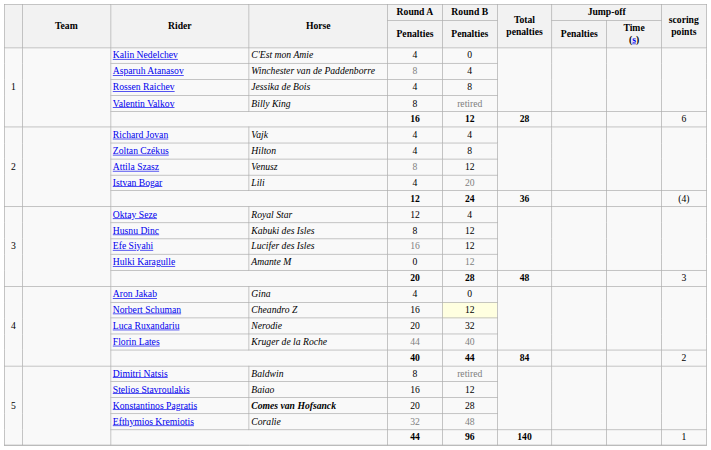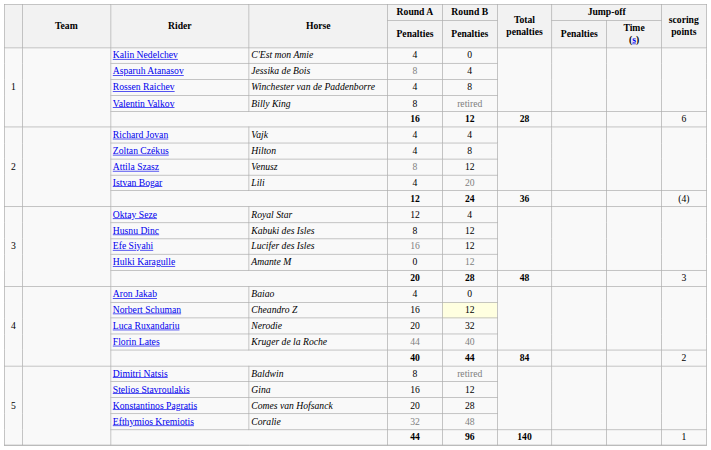 <table class="wikitable" style="font-size: 90%">
 <tr>
 <th rowspan=2 width=20></th>
 <th rowspan=2 width=125>Team</th>
 <th rowspan=2 width=200>Rider</th>
 <th rowspan=2 width=200>Horse</th>
 <th>Round A</th>
 <th>Round B</th>
 <th rowspan=2 width=75>Total penalties</th>
 <th colspan=2>Jump-off</th>
 <th rowspan=2 width=60>scoring<br>points</th>
 </tr>
 <tr>
 <th width=75>Penalties</th>
 <th width=75>Penalties</th>
 <th width=75>Penalties</th>
 <th width=75>Time<br>(<a href='#'>s</a>)</th>
 </tr>
 <tr>
 <td rowspan=5 align=center>1</td>
 <td rowspan=5></td>
 <td><a href='#'>Kalin Nedelchev</a></td>
 <td><em>C'Est mon Amie</em></td>
 <td align=center>4</td>
 <td align=center>0</td>
 <td rowspan=4></td>
 <td rowspan=4></td>
 <td rowspan=4></td>
 <td rowspan=4></td>
 </tr>
 <tr>
 <td><a href='#'>Asparuh Atanasov</a></td>
-<td><em>Winchester van de Paddenborre</em></td>
+<td><em>Jessika de Bois</em></td>
 <td align=center style=color:gray>8</td>
 <td align=center>4</td>
 </tr>
 <tr>
 <td><a href='#'>Rossen Raichev</a></td>
-<td><em>Jessika de Bois</em></td>
+<td><em>Winchester van de Paddenborre</em></td>
 <td align=center>4</td>
 <td align=center>8</td>
 </tr>
 <tr>
 <td><a href='#'>Valentin Valkov</a></td>
 <td><em>Billy King</em></td>
 <td align=center>8</td>
 <td align=center style=color:gray>retired</td>
 </tr>
 <tr>
 <td colspan=2></td>
 <td align=center><strong>16</strong></td>
 <td align=center><strong>12</strong></td>
 <td align=center><strong>28</strong></td>
 <td></td>
 <td></td>
 <td align=center>6</td>
 </tr>
 <tr>
 <td rowspan=5 align=center>2</td>
 <td rowspan=5></td>
 <td><a href='#'>Richard Jovan</a></td>
 <td><em>Vajk</em></td>
 <td align=center>4</td>
 <td align=center>4</td>
 <td rowspan=4></td>
 <td rowspan=4></td>
 <td rowspan=4></td>
 <td rowspan=4></td>
 </tr>
 <tr>
 <td><a href='#'>Zoltan Czékus</a></td>
 <td><em>Hilton</em></td>
 <td align=center>4</td>
 <td align=center>8</td>
 </tr>
 <tr>
 <td><a href='#'>Attila Szasz</a></td>
 <td><em>Venusz</em></td>
 <td align=center style=color:gray>8</td>
 <td align=center>12</td>
 </tr>
 <tr>
 <td><a href='#'>Istvan Bogar</a></td>
 <td><em>Lili</em></td>
 <td align=center>4</td>
 <td align=center style=color:gray>20</td>
 </tr>
 <tr>
 <td colspan=2></td>
 <td align=center><strong>12</strong></td>
 <td align=center><strong>24</strong></td>
 <td align=center><strong>36</strong></td>
 <td></td>
 <td></td>
 <td align=center>(4)</td>
 </tr>
 <tr>
 <td rowspan=5 align=center>3</td>
 <td rowspan=5></td>
 <td><a href='#'>Oktay Seze</a></td>
 <td><em>Royal Star</em></td>
 <td align=center>12</td>
 <td align=center>4</td>
 <td rowspan=4></td>
 <td rowspan=4></td>
 <td rowspan=4></td>
 <td rowspan=4></td>
 </tr>
 <tr>
 <td><a href='#'>Husnu Dinc</a></td>
 <td><em>Kabuki des Isles</em></td>
 <td align=center>8</td>
 <td align=center>12</td>
 </tr>
 <tr>
 <td><a href='#'>Efe Siyahi</a></td>
 <td><em>Lucifer des Isles</em></td>
 <td align=center style=color:gray>16</td>
 <td align=center>12</td>
 </tr>
 <tr>
 <td><a href='#'>Hulki Karagulle</a></td>
 <td><em>Amante M</em></td>
 <td align=center>0</td>
 <td align=center style=color:gray>12</td>
 </tr>
 <tr>
 <td colspan=2></td>
 <td align=center><strong>20</strong></td>
 <td align=center><strong>28</strong></td>
 <td align=center><strong>48</strong></td>
 <td></td>
 <td></td>
 <td align=center>3</td>
 </tr>
 <tr>
 <td rowspan=5 align=center>4</td>
 <td rowspan=5></td>
 <td><a href='#'>Aron Jakab</a></td>
-<td><em>Gina</em></td>
+<td><em>Baiao</em></td>
 <td align=center>4</td>
 <td align=center>0</td>
 <td rowspan=4></td>
 <td rowspan=4></td>
 <td rowspan=4></td>
 <td rowspan=4></td>
 </tr>
 <tr>
 <td><a href='#'>Norbert Schuman</a></td>
 <td><em>Cheandro Z</em></td>
 <td align=center>16</td>
 <td align=center style="background: lightyellow;">12</td>
 </tr>
 <tr>
 <td><a href='#'>Luca Ruxandariu</a></td>
 <td><em>Nerodie</em></td>
 <td align=center>20</td>
 <td align=center>32</td>
 </tr>
 <tr>
 <td><a href='#'>Florin Lates</a></td>
 <td><em>Kruger de la Roche</em></td>
 <td align=center style=color:gray>44</td>
 <td align=center style=color:gray>40</td>
 </tr>
 <tr>
 <td colspan=2></td>
 <td align=center><strong>40</strong></td>
 <td align=center><strong>44</strong></td>
 <td align=center><strong>84</strong></td>
 <td></td>
 <td></td>
 <td align=center>2</td>
 </tr>
 <tr>
 <td rowspan=5 align=center>5</td>
 <td rowspan=5></td>
 <td><a href='#'>Dimitri Natsis</a></td>
 <td><em>Baldwin</em></td>
 <td align=center>8</td>
 <td align=center style=color:gray>retired</td>
 <td rowspan=4></td>
 <td rowspan=4></td>
 <td rowspan=4></td>
 <td rowspan=4></td>
 </tr>
 <tr>
 <td><a href='#'>Stelios Stavroulakis</a></td>
-<td><em>Baiao</em></td>
+<td><em>Gina</em></td>
 <td align=center>16</td>
 <td align=center>12</td>
 </tr>
 <tr>
 <td><a href='#'>Konstantinos Pagratis</a></td>
-<td><strong><em>Comes van Hofsanck</em></strong></td>
+<td><em>Comes van Hofsanck</em></td>
 <td align=center>20</td>
 <td align=center>28</td>
 </tr>
 <tr>
 <td><a href='#'>Efthymios Kremiotis</a></td>
 <td><em>Coralie</em></td>
 <td align=center style=color:gray>32</td>
 <td align=center style=color:gray>48</td>
 </tr>
 <tr>
 <td colspan=2></td>
 <td align=center><strong>44</strong></td>
 <td align=center><strong>96</strong></td>
 <td align=center><strong>140</strong></td>
 <td></td>
 <td></td>
 <td align=center>1</td>
 </tr>
 <tr>
 </tr>
 </table>
